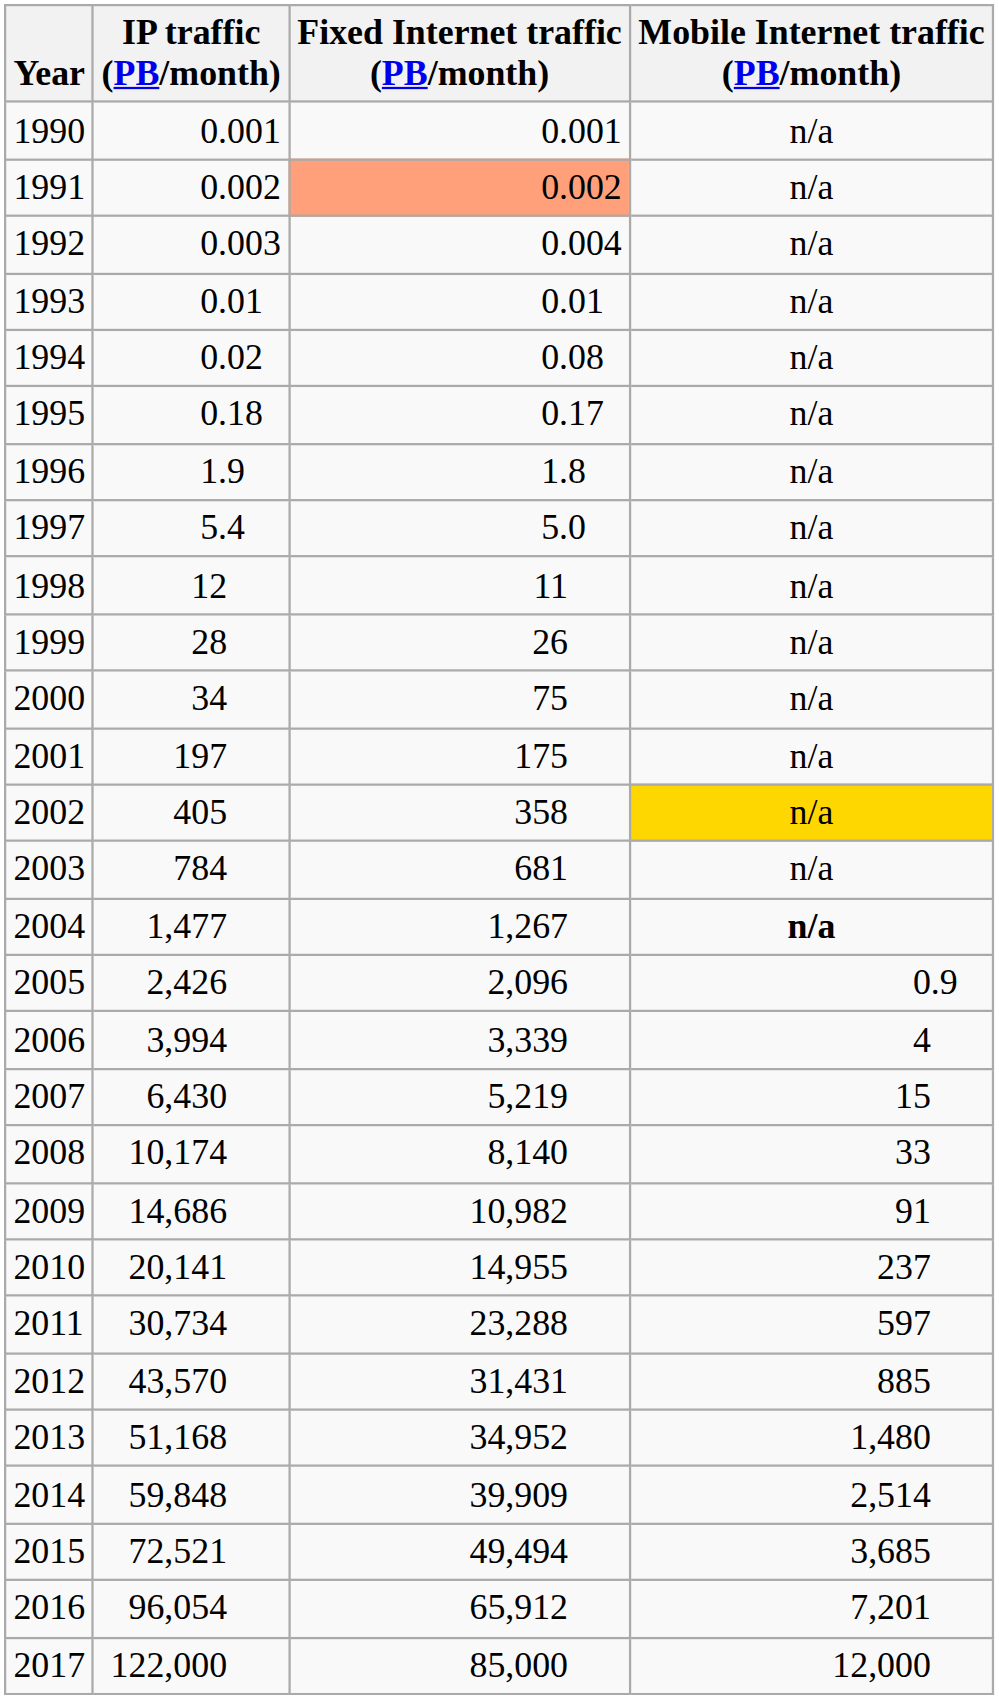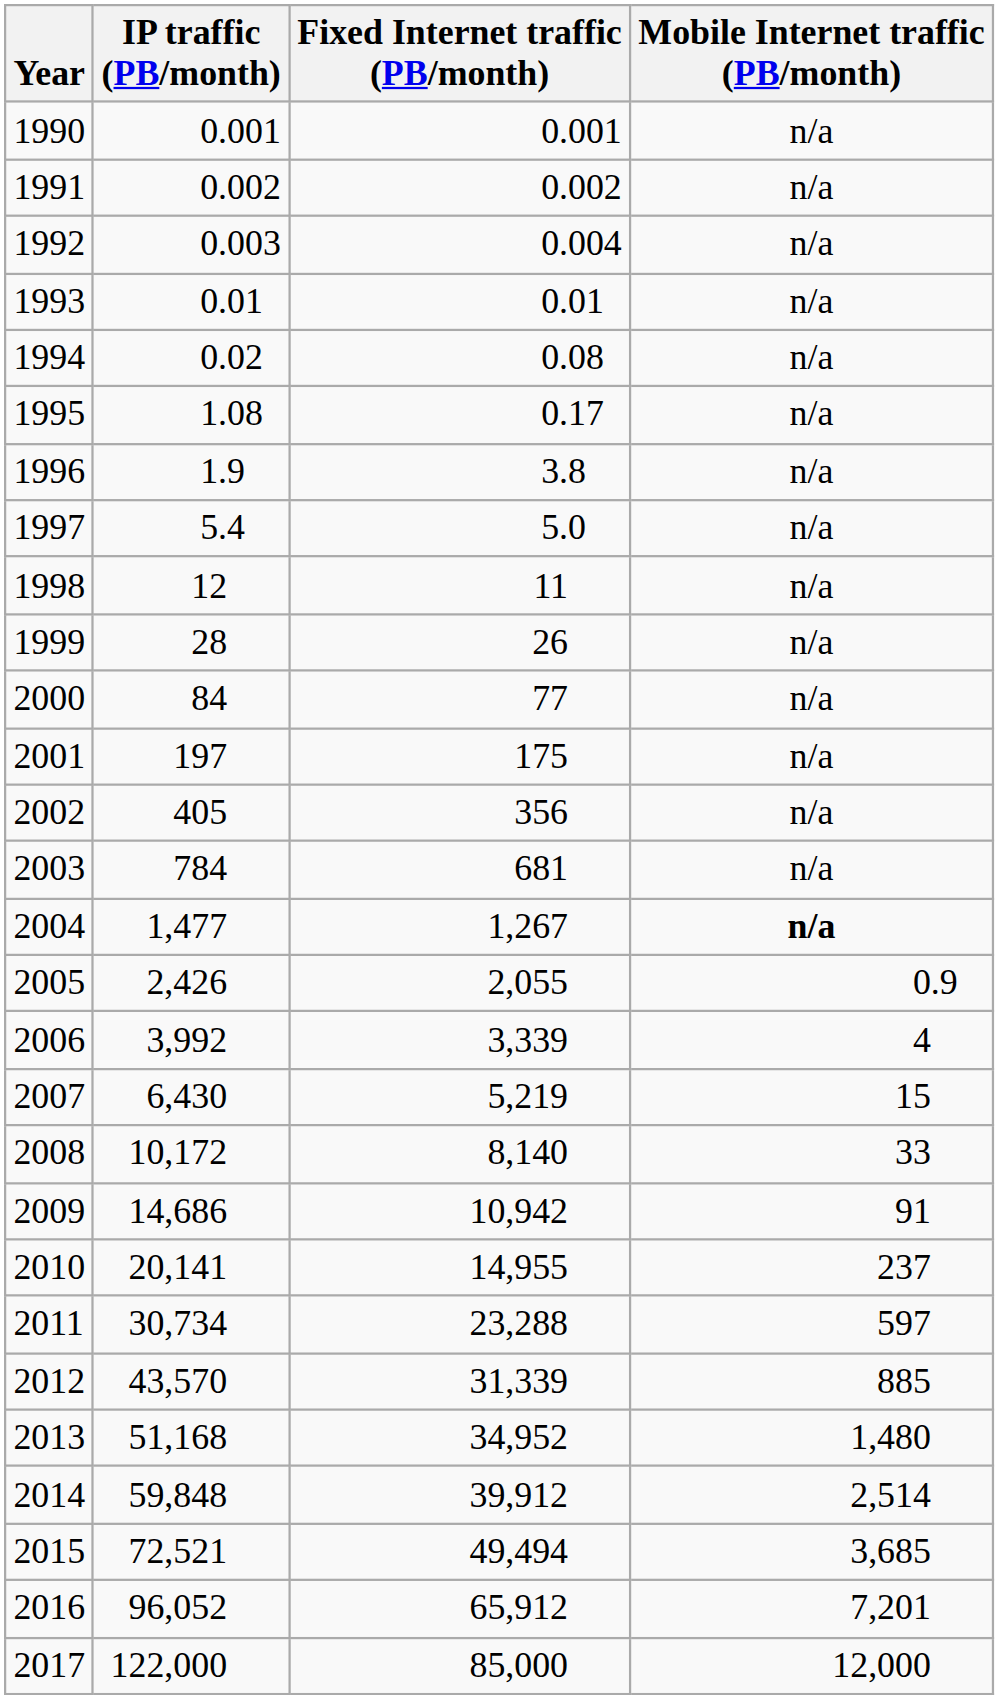 <table class="wikitable">
 <tr>
 <th> <br>Year</th>
 <th>IP traffic<br>(<a href='#'>PB</a>/month)</th>
 <th>Fixed Internet traffic<br>(<a href='#'>PB</a>/month)</th>
 <th>Mobile Internet traffic<br>(<a href='#'>PB</a>/month)</th>
 </tr>
 <tr>
 <td>1990</td>
 <td align=right>0.001</td>
 <td align=right>0.001</td>
 <td align=center>n/a</td>
 </tr>
 <tr>
 <td>1991</td>
 <td align=right>0.002</td>
-<td align=right style="background: lightsalmon;">0.002</td>
+<td align=right>0.002</td>
 <td align=center>n/a</td>
 </tr>
 <tr>
 <td>1992</td>
 <td align=right>0.003</td>
 <td align=right>0.004</td>
 <td align=center>n/a</td>
 </tr>
 <tr>
 <td>1993</td>
 <td align=right>0.01  </td>
 <td align=right>0.01  </td>
 <td align=center>n/a</td>
 </tr>
 <tr>
 <td>1994</td>
 <td align=right>0.02  </td>
 <td align=right>0.08  </td>
 <td align=center>n/a</td>
 </tr>
 <tr>
 <td>1995</td>
-<td align=right>0.18  </td>
+<td align=right>1.08  </td>
 <td align=right>0.17  </td>
 <td align=center>n/a</td>
 </tr>
 <tr>
 <td>1996</td>
 <td align=right>1.9    </td>
-<td align=right>1.8    </td>
+<td align=right>3.8    </td>
 <td align=center>n/a</td>
 </tr>
 <tr>
 <td>1997</td>
 <td align=right>5.4    </td>
 <td align=right>5.0    </td>
 <td align=center>n/a</td>
 </tr>
 <tr>
 <td>1998</td>
 <td align=right>12      </td>
 <td align=right>11      </td>
 <td align=center>n/a</td>
 </tr>
 <tr>
 <td>1999</td>
 <td align=right>28      </td>
 <td align=right>26      </td>
 <td align=center>n/a</td>
 </tr>
 <tr>
 <td>2000</td>
-<td align=right>34      </td>
-<td align=right>75      </td>
+<td align=right>84      </td>
+<td align=right>77      </td>
 <td align=center>n/a</td>
 </tr>
 <tr>
 <td>2001</td>
 <td align=right>197      </td>
 <td align=right>175      </td>
 <td align=center>n/a</td>
 </tr>
 <tr>
 <td>2002</td>
 <td align=right>405      </td>
-<td align=right>358      </td>
-<td align=center style="background: gold;">n/a</td>
+<td align=right>356      </td>
+<td align=center>n/a</td>
 </tr>
 <tr>
 <td>2003</td>
 <td align=right>784      </td>
 <td align=right>681      </td>
 <td align=center>n/a</td>
 </tr>
 <tr>
 <td>2004</td>
 <td align=right>1,477      </td>
 <td align=right>1,267      </td>
 <td align=center><strong>n/a</strong></td>
 </tr>
 <tr>
 <td>2005</td>
 <td align=right>2,426      </td>
-<td align=right>2,096      </td>
+<td align=right>2,055      </td>
 <td align=right>0.9   </td>
 </tr>
 <tr>
 <td>2006</td>
-<td align=right>3,994      </td>
+<td align=right>3,992      </td>
 <td align=right>3,339      </td>
 <td align=right>4      </td>
 </tr>
 <tr>
 <td>2007</td>
 <td align=right>6,430      </td>
 <td align=right>5,219      </td>
 <td align=right>15      </td>
 </tr>
 <tr>
 <td>2008 </td>
-<td align="right">10,174      </td>
+<td align="right">10,172      </td>
 <td align=right>8,140      </td>
 <td align=right>33      </td>
 </tr>
 <tr>
 <td>2009 </td>
 <td align=right>14,686      </td>
-<td align=right>10,982      </td>
+<td align=right>10,942      </td>
 <td align=right>91      </td>
 </tr>
 <tr>
 <td>2010 </td>
 <td align=right>20,141      </td>
 <td align=right>14,955      </td>
 <td align=right>237      </td>
 </tr>
 <tr>
 <td>2011 </td>
 <td align=right>30,734      </td>
 <td align=right>23,288      </td>
 <td align=right>597      </td>
 </tr>
 <tr>
 <td>2012 </td>
 <td align=right>43,570      </td>
-<td align=right>31,431      </td>
+<td align=right>31,339      </td>
 <td align=right>885      </td>
 </tr>
 <tr>
 <td>2013  </td>
 <td align=right>51,168      </td>
 <td align=right>34,952      </td>
 <td align=right>1,480      </td>
 </tr>
 <tr>
 <td>2014 </td>
 <td align=right>59,848      </td>
-<td align=right>39,909      </td>
+<td align=right>39,912      </td>
 <td align=right>2,514      </td>
 </tr>
 <tr>
 <td>2015 </td>
 <td align=right>72,521      </td>
 <td align=right>49,494      </td>
 <td align=right>3,685      </td>
 </tr>
 <tr>
 <td>2016 </td>
-<td align=right>96,054      </td>
+<td align=right>96,052      </td>
 <td align=right>65,912      </td>
 <td align=right>7,201      </td>
 </tr>
 <tr>
 <td>2017 </td>
 <td align=right>122,000      </td>
 <td align=right>85,000      </td>
 <td align=right>12,000      </td>
 </tr>
 </table>
